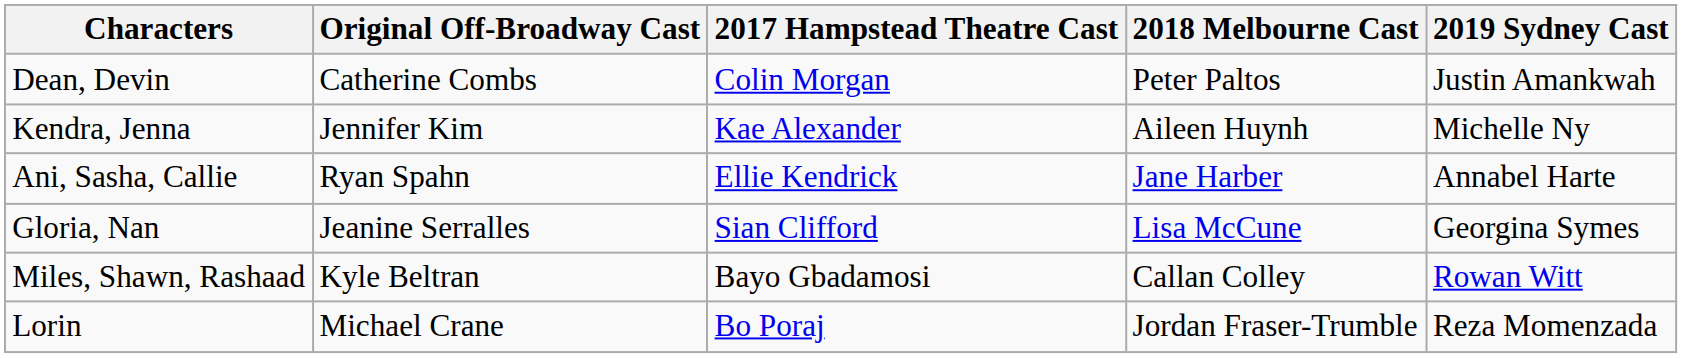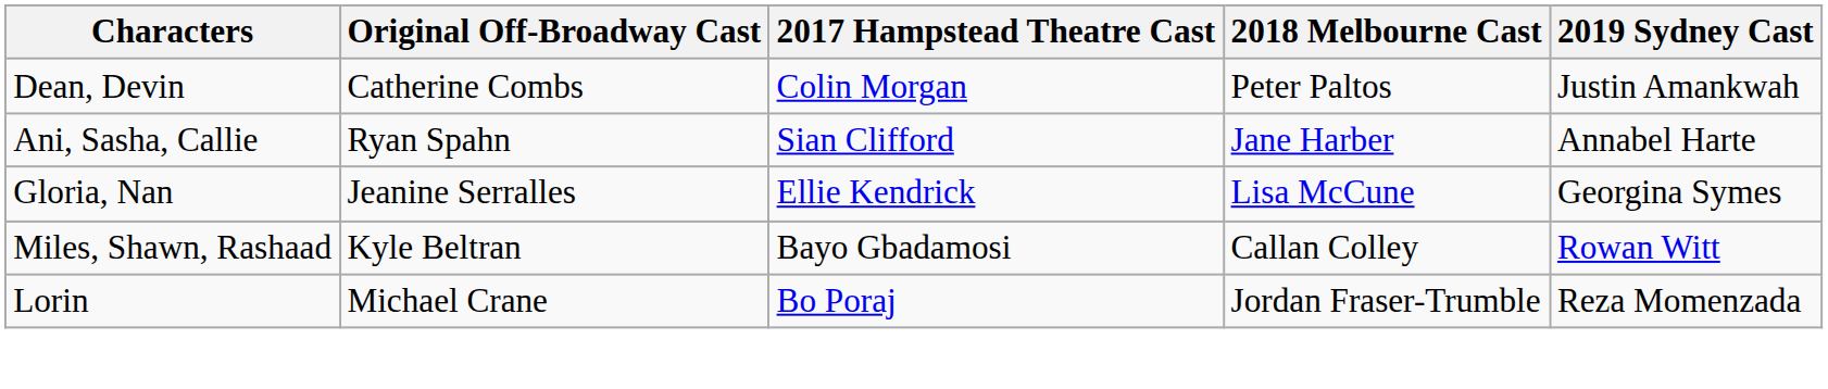 <table class="wikitable">
 <tr>
 <th>Characters</th>
 <th>Original Off-Broadway Cast</th>
 <th>2017 Hampstead Theatre Cast</th>
 <th>2018 Melbourne Cast</th>
 <th>2019 Sydney Cast</th>
 </tr>
 <tr>
 <td>Dean, Devin</td>
 <td>Catherine Combs</td>
 <td><a href='#'>Colin Morgan</a></td>
 <td>Peter Paltos</td>
 <td>Justin Amankwah</td>
 </tr>
 <tr>
-<td>Kendra, Jenna</td>
-<td>Jennifer Kim</td>
-<td><a href='#'>Kae Alexander</a></td>
-<td>Aileen Huynh</td>
-<td>Michelle Ny</td>
-</tr>
-<tr>
 <td>Ani, Sasha, Callie</td>
 <td>Ryan Spahn</td>
-<td><a href='#'>Ellie Kendrick</a></td>
+<td><a href='#'>Sian Clifford</a></td>
 <td><a href='#'>Jane Harber</a></td>
 <td>Annabel Harte</td>
 </tr>
 <tr>
 <td>Gloria, Nan</td>
 <td>Jeanine Serralles</td>
-<td><a href='#'>Sian Clifford</a></td>
+<td><a href='#'>Ellie Kendrick</a></td>
 <td><a href='#'>Lisa McCune</a></td>
 <td>Georgina Symes</td>
 </tr>
 <tr>
 <td>Miles, Shawn, Rashaad</td>
 <td>Kyle Beltran</td>
 <td>Bayo Gbadamosi</td>
 <td>Callan Colley</td>
 <td><a href='#'>Rowan Witt</a></td>
 </tr>
 <tr>
 <td>Lorin</td>
 <td>Michael Crane</td>
 <td><a href='#'>Bo Poraj</a></td>
 <td>Jordan Fraser-Trumble</td>
 <td>Reza Momenzada</td>
 </tr>
 </table>
